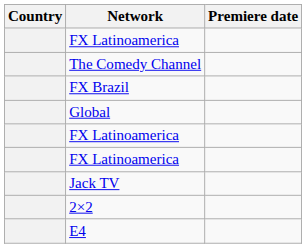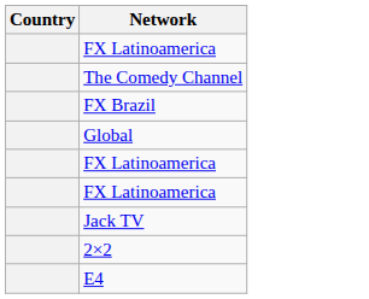 <table class="sortable wikitable">
 <tr>
 <th scope="col">Country</th>
 <th scope="col">Network</th>
-<th scope="col">Premiere date</th>
 </tr>
 <tr>
 <th scope="row" style="text-align:left;"></th>
 <td><a href='#'>FX Latinoamerica</a></td>
-<td></td>
 </tr>
 <tr>
 <th scope="row" style="text-align:left;"></th>
 <td><a href='#'>The Comedy Channel</a></td>
-<td></td>
 </tr>
 <tr>
 <th scope="row" style="text-align:left;"></th>
 <td><a href='#'>FX Brazil</a></td>
-<td></td>
 </tr>
 <tr>
 <th scope="row" style="text-align:left;"></th>
 <td><a href='#'>Global</a></td>
-<td></td>
 </tr>
 <tr>
 <th scope="row" style="text-align:left;"></th>
 <td><a href='#'>FX Latinoamerica</a></td>
-<td></td>
 </tr>
 <tr>
 <th scope="row" style="text-align:left;"></th>
 <td><a href='#'>FX Latinoamerica</a></td>
-<td></td>
 </tr>
 <tr>
 <th scope="row" style="text-align:left;"></th>
 <td><a href='#'>Jack TV</a></td>
-<td></td>
 </tr>
 <tr>
 <th scope="row" style="text-align:left;"></th>
 <td><a href='#'>2×2</a></td>
-<td></td>
 </tr>
 <tr>
 <th scope="row" style="text-align:left;"></th>
 <td><a href='#'>E4</a></td>
-<td></td>
 </tr>
 </table>
